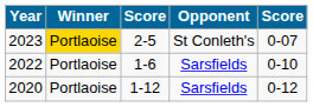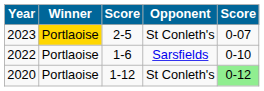 <table class="wikitable" style="text-align:center;">
 <tr>
 <th style="background:#069;color:white">Year</th>
 <th style="background:#069;color:white">Winner</th>
 <th style="background:#069;color:white">Score</th>
 <th style="background:#069;color:white">Opponent</th>
 <th style="background:#069;color:white">Score</th>
 </tr>
 <tr>
 <td>2023</td>
 <td style="background: gold;"> Portlaoise</td>
 <td>2-5</td>
 <td>St Conleth's</td>
 <td>0-07</td>
 </tr>
 <tr>
 <td>2022</td>
 <td> Portlaoise</td>
 <td>1-6</td>
 <td><a href='#'>Sarsfields</a></td>
 <td>0-10</td>
 </tr>
 <tr>
 <td>2020</td>
 <td> Portlaoise</td>
 <td>1-12</td>
-<td><a href='#'>Sarsfields</a></td>
-<td>0-12</td>
+<td>St Conleth's</td>
+<td style="background: lightgreen;">0-12</td>
 </tr>
 </table>
